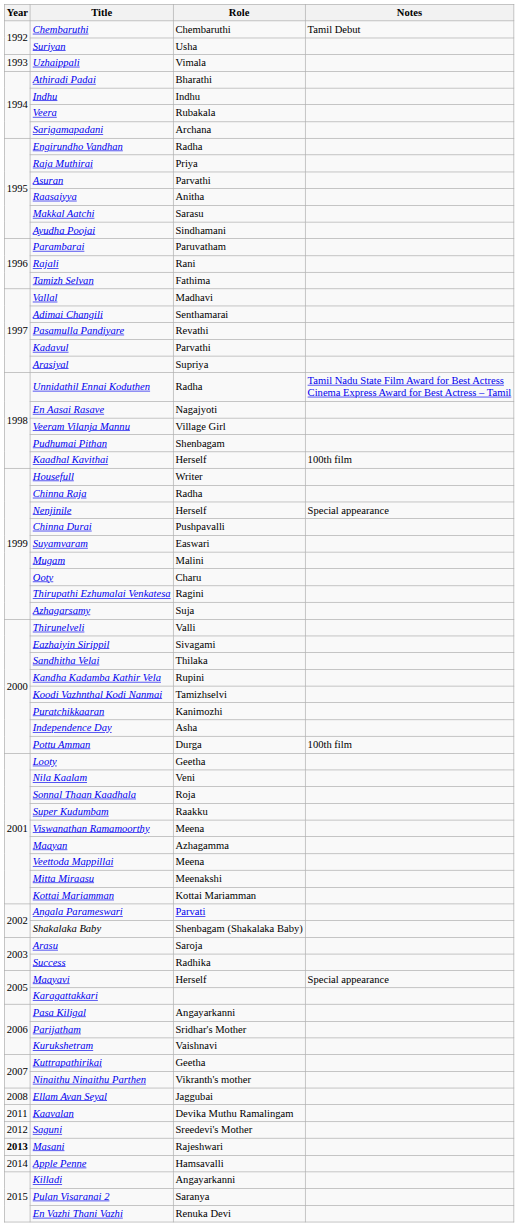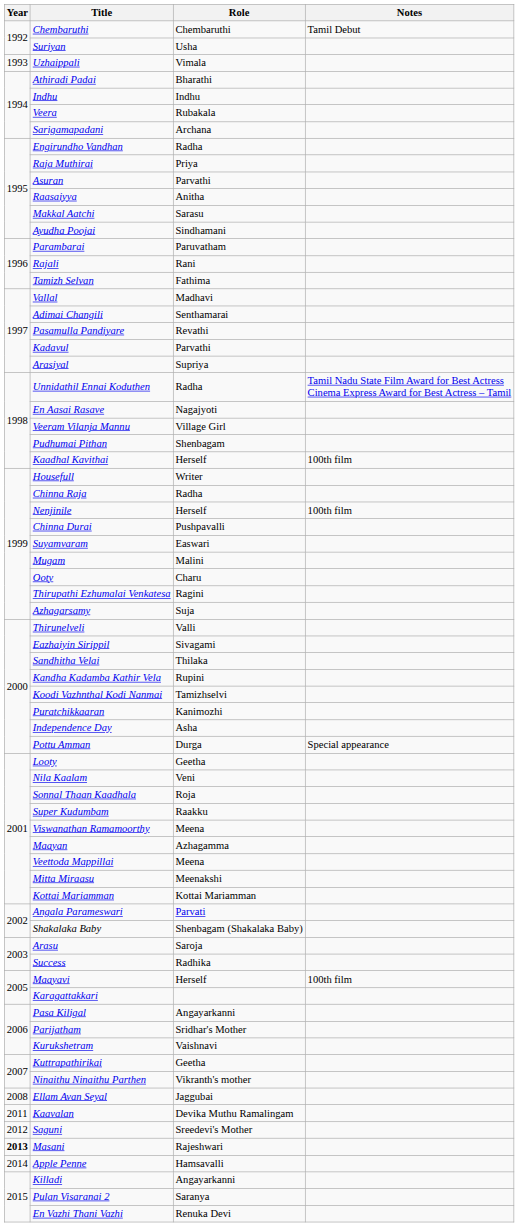 <table class="wikitable sortable">
 <tr>
 <th>Year</th>
 <th>Title</th>
 <th>Role</th>
 <th>Notes</th>
 </tr>
 <tr>
 <td rowspan="2">1992</td>
 <td><em><a href='#'>Chembaruthi</a></em></td>
 <td>Chembaruthi</td>
 <td>Tamil Debut</td>
 </tr>
 <tr>
 <td><em><a href='#'>Suriyan</a></em></td>
 <td>Usha</td>
 <td></td>
 </tr>
 <tr>
 <td>1993</td>
 <td><em><a href='#'>Uzhaippali</a></em></td>
 <td>Vimala</td>
 <td></td>
 </tr>
 <tr>
 <td rowspan="4">1994</td>
 <td><em><a href='#'>Athiradi Padai</a></em></td>
 <td>Bharathi</td>
 <td></td>
 </tr>
 <tr>
 <td><em><a href='#'>Indhu</a></em></td>
 <td>Indhu</td>
 <td></td>
 </tr>
 <tr>
 <td><em><a href='#'>Veera</a></em></td>
 <td>Rubakala</td>
 <td></td>
 </tr>
 <tr>
 <td><em><a href='#'>Sarigamapadani</a></em></td>
 <td>Archana</td>
 <td></td>
 </tr>
 <tr>
 <td rowspan="6">1995</td>
 <td><em><a href='#'>Engirundho Vandhan</a></em></td>
 <td>Radha</td>
 <td></td>
 </tr>
 <tr>
 <td><em><a href='#'>Raja Muthirai</a></em></td>
 <td>Priya</td>
 <td></td>
 </tr>
 <tr>
 <td><em><a href='#'>Asuran</a></em></td>
 <td>Parvathi</td>
 <td></td>
 </tr>
 <tr>
 <td><em><a href='#'>Raasaiyya</a></em></td>
 <td>Anitha</td>
 <td></td>
 </tr>
 <tr>
 <td><em><a href='#'>Makkal Aatchi</a></em></td>
 <td>Sarasu</td>
 <td></td>
 </tr>
 <tr>
 <td><em><a href='#'>Ayudha Poojai</a></em></td>
 <td>Sindhamani</td>
 <td></td>
 </tr>
 <tr>
 <td rowspan="3">1996</td>
 <td><em><a href='#'>Parambarai</a></em></td>
 <td>Paruvatham</td>
 <td></td>
 </tr>
 <tr>
 <td><em><a href='#'>Rajali</a></em></td>
 <td>Rani</td>
 <td></td>
 </tr>
 <tr>
 <td><em><a href='#'>Tamizh Selvan</a></em></td>
 <td>Fathima</td>
 <td></td>
 </tr>
 <tr>
 <td rowspan="5">1997</td>
 <td><em><a href='#'>Vallal</a></em></td>
 <td>Madhavi</td>
 <td></td>
 </tr>
 <tr>
 <td><em><a href='#'>Adimai Changili</a></em></td>
 <td>Senthamarai</td>
 <td></td>
 </tr>
 <tr>
 <td><em><a href='#'>Pasamulla Pandiyare</a></em></td>
 <td>Revathi</td>
 <td></td>
 </tr>
 <tr>
 <td><em><a href='#'>Kadavul</a></em></td>
 <td>Parvathi</td>
 <td></td>
 </tr>
 <tr>
 <td><em><a href='#'>Arasiyal</a></em></td>
 <td>Supriya</td>
 <td></td>
 </tr>
 <tr>
 <td rowspan="5">1998</td>
 <td><em><a href='#'>Unnidathil Ennai Koduthen</a></em></td>
 <td>Radha</td>
 <td><a href='#'>Tamil Nadu State Film Award for Best Actress</a><br><a href='#'>Cinema Express Award for Best Actress – Tamil</a></td>
 </tr>
 <tr>
 <td><em><a href='#'>En Aasai Rasave</a></em></td>
 <td>Nagajyoti</td>
 <td></td>
 </tr>
 <tr>
 <td><em><a href='#'>Veeram Vilanja Mannu</a></em></td>
 <td>Village Girl</td>
 <td></td>
 </tr>
 <tr>
 <td><em><a href='#'>Pudhumai Pithan</a></em></td>
 <td>Shenbagam</td>
 <td></td>
 </tr>
 <tr>
 <td><em><a href='#'>Kaadhal Kavithai</a></em></td>
 <td>Herself</td>
 <td>100th film</td>
 </tr>
 <tr>
 <td rowspan="9">1999</td>
 <td><em><a href='#'>Housefull</a></em></td>
 <td>Writer</td>
 <td></td>
 </tr>
 <tr>
 <td><em><a href='#'>Chinna Raja</a></em></td>
 <td>Radha</td>
 <td></td>
 </tr>
 <tr>
 <td><em><a href='#'>Nenjinile</a></em></td>
 <td>Herself</td>
-<td>Special appearance</td>
+<td>100th film</td>
 </tr>
 <tr>
 <td><em><a href='#'>Chinna Durai</a></em></td>
 <td>Pushpavalli</td>
 <td></td>
 </tr>
 <tr>
 <td><em><a href='#'>Suyamvaram</a></em></td>
 <td>Easwari</td>
 <td></td>
 </tr>
 <tr>
 <td><em><a href='#'>Mugam</a></em></td>
 <td>Malini</td>
 <td></td>
 </tr>
 <tr>
 <td><em><a href='#'>Ooty</a></em></td>
 <td>Charu</td>
 <td></td>
 </tr>
 <tr>
 <td><em><a href='#'>Thirupathi Ezhumalai Venkatesa</a></em></td>
 <td>Ragini</td>
 <td></td>
 </tr>
 <tr>
 <td><em><a href='#'>Azhagarsamy</a></em></td>
 <td>Suja</td>
 <td></td>
 </tr>
 <tr>
 <td rowspan="8">2000</td>
 <td><em><a href='#'>Thirunelveli</a></em></td>
 <td>Valli</td>
 <td></td>
 </tr>
 <tr>
 <td><em><a href='#'>Eazhaiyin Sirippil</a></em></td>
 <td>Sivagami</td>
 <td></td>
 </tr>
 <tr>
 <td><em><a href='#'>Sandhitha Velai</a></em></td>
 <td>Thilaka</td>
 <td></td>
 </tr>
 <tr>
 <td><em><a href='#'>Kandha Kadamba Kathir Vela</a></em></td>
 <td>Rupini</td>
 <td></td>
 </tr>
 <tr>
 <td><em><a href='#'>Koodi Vazhnthal Kodi Nanmai</a></em></td>
 <td>Tamizhselvi</td>
 <td></td>
 </tr>
 <tr>
 <td><em><a href='#'>Puratchikkaaran</a></em></td>
 <td>Kanimozhi</td>
 <td></td>
 </tr>
 <tr>
 <td><em><a href='#'>Independence Day</a></em></td>
 <td>Asha</td>
 <td></td>
 </tr>
 <tr>
 <td><em><a href='#'>Pottu Amman</a></em></td>
 <td>Durga</td>
-<td>100th film</td>
+<td>Special appearance</td>
 </tr>
 <tr>
 <td rowspan="9">2001</td>
 <td><em><a href='#'>Looty</a></em></td>
 <td>Geetha</td>
 <td></td>
 </tr>
 <tr>
 <td><em><a href='#'>Nila Kaalam</a></em></td>
 <td>Veni</td>
 <td></td>
 </tr>
 <tr>
 <td><em><a href='#'>Sonnal Thaan Kaadhala</a></em></td>
 <td>Roja</td>
 <td></td>
 </tr>
 <tr>
 <td><em><a href='#'>Super Kudumbam</a></em></td>
 <td>Raakku</td>
 <td></td>
 </tr>
 <tr>
 <td><em><a href='#'>Viswanathan Ramamoorthy</a></em></td>
 <td>Meena</td>
 <td></td>
 </tr>
 <tr>
 <td><em><a href='#'>Maayan</a></em></td>
 <td>Azhagamma</td>
 <td></td>
 </tr>
 <tr>
 <td><em><a href='#'>Veettoda Mappillai</a></em></td>
 <td>Meena</td>
 <td></td>
 </tr>
 <tr>
 <td><em><a href='#'>Mitta Miraasu</a></em></td>
 <td>Meenakshi</td>
 <td></td>
 </tr>
 <tr>
 <td><em><a href='#'>Kottai Mariamman</a></em></td>
 <td>Kottai Mariamman</td>
 <td></td>
 </tr>
 <tr>
 <td rowspan="2">2002</td>
 <td><em><a href='#'>Angala Parameswari</a></em></td>
 <td><a href='#'>Parvati</a></td>
 <td></td>
 </tr>
 <tr>
 <td><em>Shakalaka Baby</em></td>
 <td>Shenbagam (Shakalaka Baby)</td>
 <td></td>
 </tr>
 <tr>
 <td rowspan="2">2003</td>
 <td><em><a href='#'>Arasu</a></em></td>
 <td>Saroja</td>
 <td></td>
 </tr>
 <tr>
 <td><em><a href='#'>Success</a></em></td>
 <td>Radhika</td>
 <td></td>
 </tr>
 <tr>
 <td rowspan="2">2005</td>
 <td><em><a href='#'>Maayavi</a></em></td>
 <td>Herself</td>
-<td>Special appearance</td>
+<td>100th film</td>
 </tr>
 <tr>
 <td><em><a href='#'>Karagattakkari</a></em></td>
 <td></td>
 <td></td>
 </tr>
 <tr>
 <td rowspan="3">2006</td>
 <td><em><a href='#'>Pasa Kiligal</a></em></td>
 <td>Angayarkanni</td>
 <td></td>
 </tr>
 <tr>
 <td><em><a href='#'>Parijatham</a></em></td>
 <td>Sridhar's Mother</td>
 <td></td>
 </tr>
 <tr>
 <td><em><a href='#'>Kurukshetram</a></em></td>
 <td>Vaishnavi</td>
 <td></td>
 </tr>
 <tr>
 <td rowspan="2">2007</td>
 <td><em><a href='#'>Kuttrapathirikai</a></em></td>
 <td>Geetha</td>
 <td></td>
 </tr>
 <tr>
 <td><em><a href='#'>Ninaithu Ninaithu Parthen</a></em></td>
 <td>Vikranth's mother</td>
 <td></td>
 </tr>
 <tr>
 <td>2008</td>
 <td><em><a href='#'>Ellam Avan Seyal</a></em></td>
 <td>Jaggubai</td>
 <td></td>
 </tr>
 <tr>
 <td>2011</td>
 <td><em><a href='#'>Kaavalan</a></em></td>
 <td>Devika Muthu Ramalingam</td>
 <td></td>
 </tr>
 <tr>
 <td>2012</td>
 <td><em><a href='#'>Saguni</a></em></td>
 <td>Sreedevi's Mother</td>
 <td></td>
 </tr>
 <tr>
 <td><strong>2013</strong></td>
 <td><em><a href='#'>Masani</a></em></td>
 <td>Rajeshwari</td>
 <td></td>
 </tr>
 <tr>
 <td>2014</td>
 <td><em><a href='#'>Apple Penne</a></em></td>
 <td>Hamsavalli</td>
 <td></td>
 </tr>
 <tr>
 <td rowspan="3">2015</td>
 <td><em><a href='#'>Killadi</a></em></td>
 <td>Angayarkanni</td>
 <td></td>
 </tr>
 <tr>
 <td><em><a href='#'>Pulan Visaranai 2</a></em></td>
 <td>Saranya</td>
 <td></td>
 </tr>
 <tr>
 <td><em><a href='#'>En Vazhi Thani Vazhi</a></em></td>
 <td>Renuka Devi</td>
 <td></td>
 </tr>
 </table>
